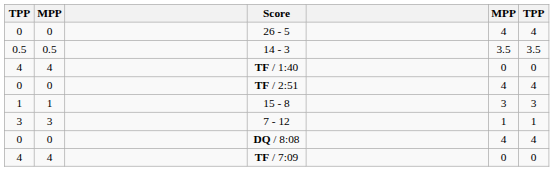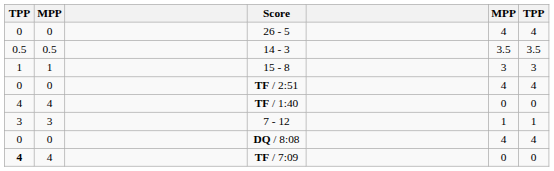 <table class="wikitable" style="text-align: center;" |>
 <tr>
 <th width="35">TPP</th>
 <th width="35">MPP</th>
 <th width="250"></th>
 <th width="75">Score</th>
 <th width="250"></th>
 <th width="35">MPP</th>
 <th width="35">TPP</th>
 </tr>
 <tr>
 <td>0</td>
 <td>0</td>
 <td style="text-align:left;"><strong></strong></td>
 <td>26 - 5</td>
 <td style="text-align:left;"></td>
 <td>4</td>
 <td>4</td>
 </tr>
 <tr>
 <td>0.5</td>
 <td>0.5</td>
 <td style="text-align:left;"><strong></strong></td>
 <td>14 - 3</td>
 <td style="text-align:left;"></td>
 <td>3.5</td>
 <td>3.5</td>
 </tr>
 <tr>
-<td>4</td>
-<td>4</td>
+<td>1</td>
+<td>1</td>
+<td style="text-align:left;"><strong></strong></td>
+<td>15 - 8</td>
 <td style="text-align:left;"></td>
-<td><strong>TF</strong> / 1:40</td>
-<td style="text-align:left;"><strong></strong></td>
-<td>0</td>
-<td>0</td>
+<td>3</td>
+<td>3</td>
 </tr>
 <tr>
 <td>0</td>
 <td>0</td>
 <td style="text-align:left;"><strong></strong></td>
 <td><strong>TF</strong> / 2:51</td>
 <td style="text-align:left;"></td>
 <td>4</td>
 <td>4</td>
 </tr>
 <tr>
-<td>1</td>
-<td>1</td>
+<td>4</td>
+<td>4</td>
+<td style="text-align:left;"></td>
+<td><strong>TF</strong> / 1:40</td>
 <td style="text-align:left;"><strong></strong></td>
-<td>15 - 8</td>
-<td style="text-align:left;"></td>
-<td>3</td>
-<td>3</td>
+<td>0</td>
+<td>0</td>
 </tr>
 <tr>
 <td>3</td>
 <td>3</td>
 <td style="text-align:left;"></td>
 <td>7 - 12</td>
 <td style="text-align:left;"><strong></strong></td>
 <td>1</td>
 <td>1</td>
 </tr>
 <tr>
 <td>0</td>
 <td>0</td>
 <td style="text-align:left;"><strong></strong></td>
 <td><strong>DQ</strong> / 8:08</td>
 <td style="text-align:left;"></td>
 <td>4</td>
 <td>4</td>
 </tr>
 <tr>
-<td>4</td>
+<td><strong>4</strong></td>
 <td>4</td>
 <td style="text-align:left;"></td>
 <td><strong>TF</strong> / 7:09</td>
 <td style="text-align:left;"><strong></strong></td>
 <td>0</td>
 <td>0</td>
 </tr>
 </table>
